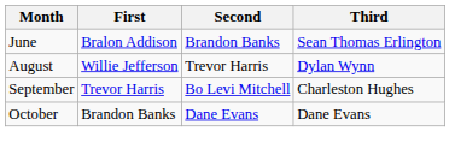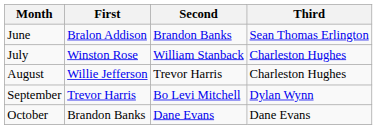 <table class="wikitable">
 <tr>
 <th>Month</th>
 <th>First</th>
 <th>Second</th>
 <th>Third</th>
 </tr>
 <tr>
 <td>June</td>
 <td><a href='#'>Bralon Addison</a></td>
 <td><a href='#'>Brandon Banks</a></td>
 <td><a href='#'>Sean Thomas Erlington</a></td>
 </tr>
 <tr>
+<td>July</td>
+<td><a href='#'>Winston Rose</a></td>
+<td><a href='#'>William Stanback</a></td>
+<td><a href='#'>Charleston Hughes</a></td>
+</tr>
+<tr>
 <td>August</td>
 <td><a href='#'>Willie Jefferson</a></td>
 <td>Trevor Harris</td>
-<td><a href='#'>Dylan Wynn</a></td>
+<td>Charleston Hughes</td>
 </tr>
 <tr>
 <td>September</td>
 <td><a href='#'>Trevor Harris</a></td>
 <td><a href='#'>Bo Levi Mitchell</a></td>
-<td>Charleston Hughes</td>
+<td><a href='#'>Dylan Wynn</a></td>
 </tr>
 <tr>
 <td>October</td>
 <td>Brandon Banks</td>
 <td><a href='#'>Dane Evans</a></td>
 <td>Dane Evans</td>
 </tr>
 </table>
